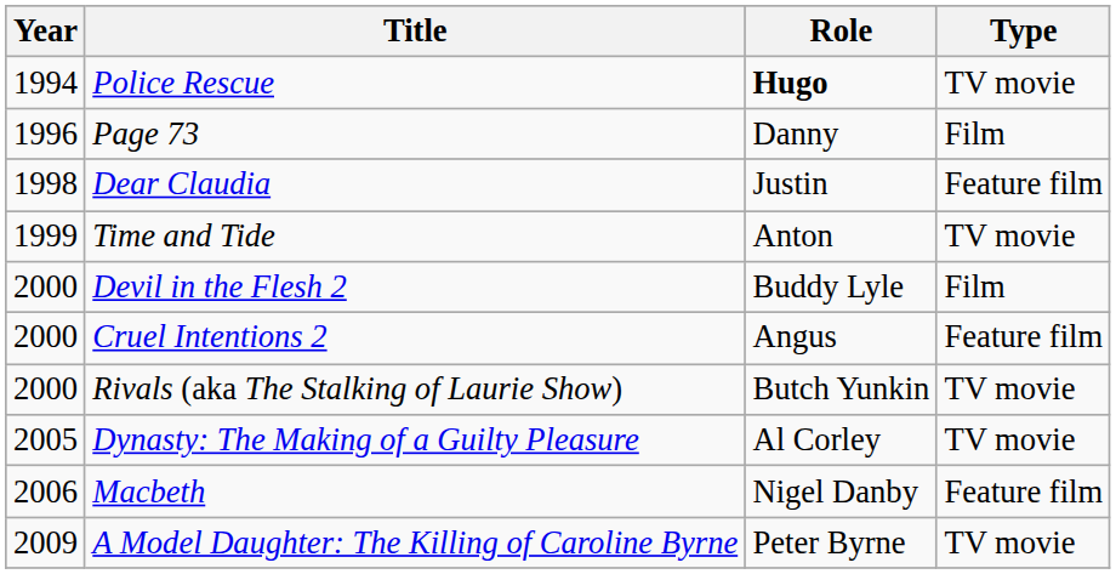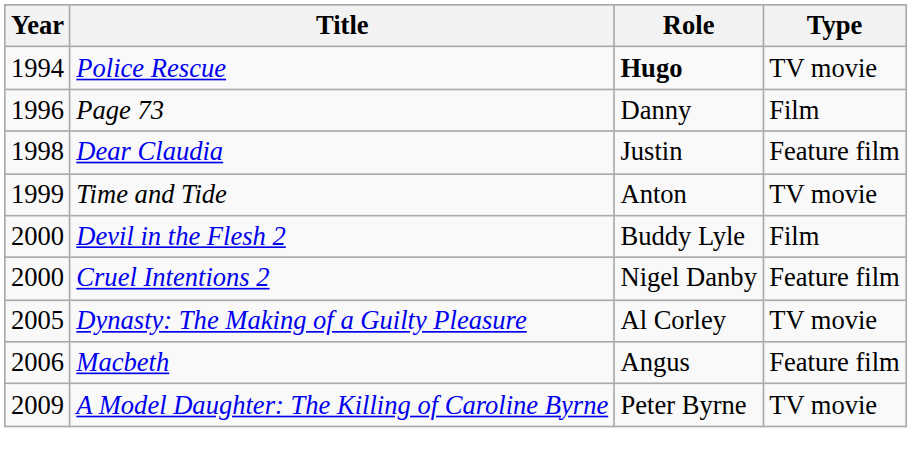 <table class="wikitable">
 <tr>
 <th>Year</th>
 <th>Title</th>
 <th>Role</th>
 <th>Type</th>
 </tr>
 <tr>
 <td>1994</td>
 <td><em><a href='#'>Police Rescue</a></em></td>
 <td><strong>Hugo</strong></td>
 <td>TV movie</td>
 </tr>
 <tr>
 <td>1996</td>
 <td><em>Page 73</em></td>
 <td>Danny</td>
 <td>Film</td>
 </tr>
 <tr>
 <td>1998</td>
 <td><em><a href='#'>Dear Claudia</a></em></td>
 <td>Justin</td>
 <td>Feature film</td>
 </tr>
 <tr>
 <td>1999</td>
 <td><em>Time and Tide</em></td>
 <td>Anton</td>
 <td>TV movie</td>
 </tr>
 <tr>
 <td>2000</td>
 <td><em><a href='#'>Devil in the Flesh 2</a></em></td>
 <td>Buddy Lyle</td>
 <td>Film</td>
 </tr>
 <tr>
 <td>2000</td>
 <td><em><a href='#'>Cruel Intentions 2</a></em></td>
-<td>Angus</td>
+<td>Nigel Danby</td>
 <td>Feature film</td>
-</tr>
-<tr>
-<td>2000</td>
-<td><em>Rivals</em> (aka <em>The Stalking of Laurie Show</em>)</td>
-<td>Butch Yunkin</td>
-<td>TV movie</td>
 </tr>
 <tr>
 <td>2005</td>
 <td><em><a href='#'>Dynasty: The Making of a Guilty Pleasure</a></em></td>
 <td>Al Corley</td>
 <td>TV movie</td>
 </tr>
 <tr>
 <td>2006</td>
 <td><em><a href='#'>Macbeth</a></em></td>
-<td>Nigel Danby</td>
+<td>Angus</td>
 <td>Feature film</td>
 </tr>
 <tr>
 <td>2009</td>
 <td><em><a href='#'>A Model Daughter: The Killing of Caroline Byrne</a></em></td>
 <td>Peter Byrne</td>
 <td>TV movie</td>
 </tr>
 </table>
